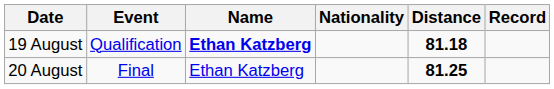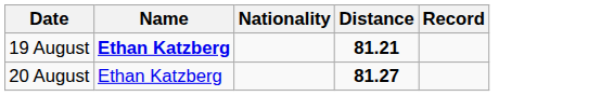 <table class=wikitable style=text-align:center>
 <tr>
 <th>Date</th>
-<th>Event</th>
 <th>Name</th>
 <th>Nationality</th>
 <th>Distance</th>
 <th>Record</th>
 </tr>
 <tr>
 <td>19  August</td>
-<td><a href='#'>Qualification</a></td>
 <td align=left><strong><a href='#'>Ethan Katzberg</a></strong></td>
 <td align=left></td>
-<td><strong>81.18</strong></td>
+<td><strong>81.21</strong></td>
 <td></td>
 </tr>
 <tr>
 <td>20  August</td>
-<td><a href='#'>Final</a></td>
 <td align=left><a href='#'>Ethan Katzberg</a></td>
 <td align=left></td>
-<td><strong>81.25</strong></td>
+<td><strong>81.27</strong></td>
 <td></td>
 </tr>
 </table>
